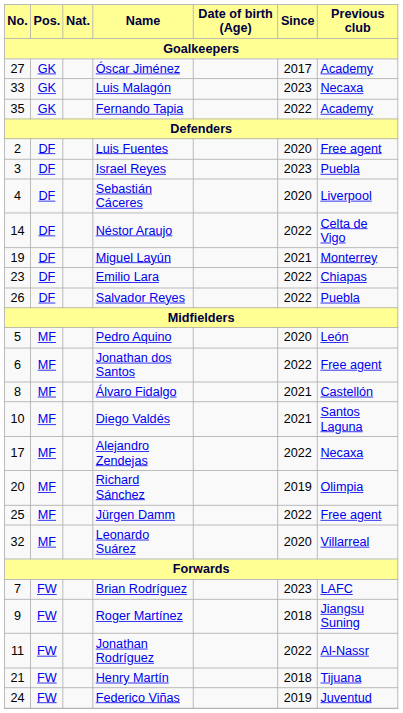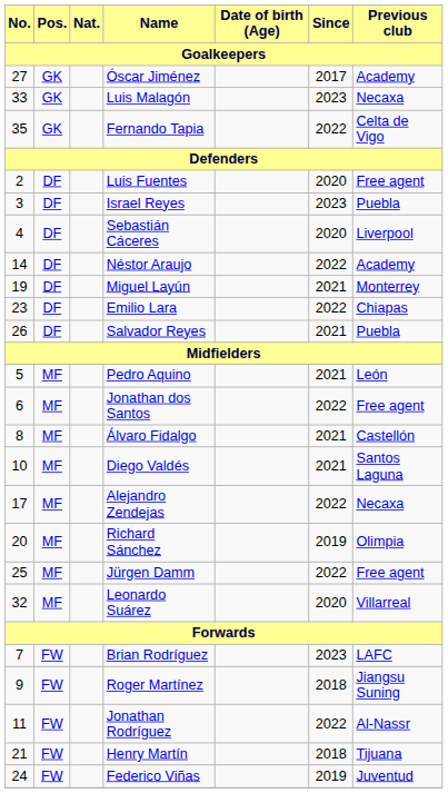 <table class="wikitable" style="text-align:center; font-size:100%;width:80%;">
 <tr>
 <th style="background:#FFFF94; color:#000040; text-align:center;">No.</th>
 <th style="background:#FFFF94; color:#000040; text-align:center;">Pos.</th>
 <th style="background:#FFFF94; color:#000040; text-align:center;">Nat.</th>
 <th style="background:#FFFF94; color:#000040; text-align:center;">Name</th>
 <th style="background:#FFFF94; color:#000040; text-align:center;">Date of birth (Age)</th>
 <th style="background:#FFFF94; color:#000040; text-align:center;">Since</th>
 <th style="background:#FFFF94; color:#000040; text-align:center;">Previous club</th>
 </tr>
 <tr>
 <th colspan="7" style="background:#FFFF94; color:#000040; text-align:center">Goalkeepers</th>
 </tr>
 <tr>
 <td>27</td>
 <td><a href='#'>GK</a></td>
 <td></td>
 <td align=left><a href='#'>Óscar Jiménez</a></td>
 <td></td>
 <td>2017</td>
 <td align=left><a href='#'>Academy</a></td>
 </tr>
 <tr>
 <td>33</td>
 <td><a href='#'>GK</a></td>
 <td></td>
 <td align=left><a href='#'>Luis Malagón</a></td>
 <td></td>
 <td>2023</td>
 <td align=left> <a href='#'>Necaxa</a></td>
 </tr>
 <tr>
 <td>35</td>
 <td><a href='#'>GK</a></td>
 <td></td>
 <td align=left><a href='#'>Fernando Tapia</a></td>
 <td></td>
 <td>2022</td>
-<td align=left><a href='#'>Academy</a></td>
+<td align=left> <a href='#'>Celta de Vigo</a></td>
 </tr>
 <tr>
 <th colspan="7" style="background:#FFFF94; color:#000040; text-align:center">Defenders</th>
 </tr>
 <tr>
 <td>2</td>
 <td><a href='#'>DF</a></td>
 <td></td>
 <td align=left><a href='#'>Luis Fuentes</a></td>
 <td></td>
 <td>2020</td>
 <td align=left><a href='#'>Free agent</a></td>
 </tr>
 <tr>
 <td>3</td>
 <td><a href='#'>DF</a></td>
 <td></td>
 <td align=left><a href='#'>Israel Reyes</a></td>
 <td></td>
 <td>2023</td>
 <td align=left> <a href='#'>Puebla</a></td>
 </tr>
 <tr>
 <td>4</td>
 <td><a href='#'>DF</a></td>
 <td></td>
 <td align=left><a href='#'>Sebastián Cáceres</a></td>
 <td></td>
 <td>2020</td>
 <td align=left> <a href='#'>Liverpool</a></td>
 </tr>
 <tr>
 <td>14</td>
 <td><a href='#'>DF</a></td>
 <td></td>
 <td align=left><a href='#'>Néstor Araujo</a></td>
 <td></td>
 <td>2022</td>
-<td align=left> <a href='#'>Celta de Vigo</a></td>
+<td align=left><a href='#'>Academy</a></td>
 </tr>
 <tr>
 <td>19</td>
 <td><a href='#'>DF</a></td>
 <td></td>
 <td align=left><a href='#'>Miguel Layún</a></td>
 <td></td>
 <td>2021</td>
 <td align=left> <a href='#'>Monterrey</a></td>
 </tr>
 <tr>
 <td>23</td>
 <td><a href='#'>DF</a></td>
 <td></td>
 <td align=left><a href='#'>Emilio Lara</a></td>
 <td></td>
 <td>2022</td>
 <td align=left> <a href='#'>Chiapas</a></td>
 </tr>
 <tr>
 <td>26</td>
 <td><a href='#'>DF</a></td>
 <td></td>
 <td align=left><a href='#'>Salvador Reyes</a></td>
 <td></td>
-<td>2022</td>
+<td>2021</td>
 <td align=left> <a href='#'>Puebla</a></td>
 </tr>
 <tr>
 <th colspan="8" style="background:#FFFF94; color:#000040; text-align:center">Midfielders</th>
 </tr>
 <tr>
 <td>5</td>
 <td><a href='#'>MF</a></td>
 <td></td>
 <td align=left><a href='#'>Pedro Aquino</a></td>
 <td></td>
-<td>2020</td>
+<td>2021</td>
 <td align=left> <a href='#'>León</a></td>
 </tr>
 <tr>
 <td>6</td>
 <td><a href='#'>MF</a></td>
 <td></td>
 <td align=left><a href='#'>Jonathan dos Santos</a></td>
 <td></td>
 <td>2022</td>
 <td align=left><a href='#'>Free agent</a></td>
 </tr>
 <tr>
 <td>8</td>
 <td><a href='#'>MF</a></td>
 <td></td>
 <td align=left><a href='#'>Álvaro Fidalgo</a></td>
 <td></td>
 <td>2021</td>
 <td align=left> <a href='#'>Castellón</a></td>
 </tr>
 <tr>
 <td>10</td>
 <td><a href='#'>MF</a></td>
 <td></td>
 <td align=left><a href='#'>Diego Valdés</a></td>
 <td></td>
 <td>2021</td>
 <td align=left> <a href='#'>Santos Laguna</a></td>
 </tr>
 <tr>
 <td>17</td>
 <td><a href='#'>MF</a></td>
 <td></td>
 <td align=left><a href='#'>Alejandro Zendejas</a></td>
 <td></td>
 <td>2022</td>
 <td align=left> <a href='#'>Necaxa</a></td>
 </tr>
 <tr>
 <td>20</td>
 <td><a href='#'>MF</a></td>
 <td></td>
 <td align=left><a href='#'>Richard Sánchez</a></td>
 <td></td>
 <td>2019</td>
 <td align=left> <a href='#'>Olimpia</a></td>
 </tr>
 <tr>
 <td>25</td>
 <td><a href='#'>MF</a></td>
 <td></td>
 <td align=left><a href='#'>Jürgen Damm</a></td>
 <td></td>
 <td>2022</td>
 <td align=left><a href='#'>Free agent</a></td>
 </tr>
 <tr>
 <td>32</td>
 <td><a href='#'>MF</a></td>
 <td></td>
 <td align=left><a href='#'>Leonardo Suárez</a></td>
 <td></td>
 <td>2020</td>
 <td align=left> <a href='#'>Villarreal</a></td>
 </tr>
 <tr>
 <th colspan="7" style="background:#FFFF94; color:#000040; text-align:center">Forwards</th>
 </tr>
 <tr>
 <td>7</td>
 <td><a href='#'>FW</a></td>
 <td></td>
 <td align=left><a href='#'>Brian Rodríguez</a></td>
 <td></td>
 <td>2023</td>
 <td align=left> <a href='#'>LAFC</a></td>
 </tr>
 <tr>
 <td>9</td>
 <td><a href='#'>FW</a></td>
 <td></td>
 <td align=left><a href='#'>Roger Martínez</a></td>
 <td></td>
 <td>2018</td>
 <td align=left> <a href='#'>Jiangsu Suning</a></td>
 </tr>
 <tr>
 <td>11</td>
 <td><a href='#'>FW</a></td>
 <td></td>
 <td align=left><a href='#'>Jonathan Rodríguez</a></td>
 <td></td>
 <td>2022</td>
 <td align=left> <a href='#'>Al-Nassr</a></td>
 </tr>
 <tr>
 <td>21</td>
 <td><a href='#'>FW</a></td>
 <td></td>
 <td align=left><a href='#'>Henry Martín</a></td>
 <td></td>
 <td>2018</td>
 <td align=left> <a href='#'>Tijuana</a></td>
 </tr>
 <tr>
 <td>24</td>
 <td><a href='#'>FW</a></td>
 <td></td>
 <td align=left><a href='#'>Federico Viñas</a></td>
 <td></td>
 <td>2019</td>
 <td align=left> <a href='#'>Juventud</a></td>
 </tr>
 <tr>
 </tr>
 </table>
